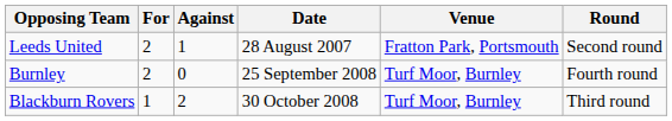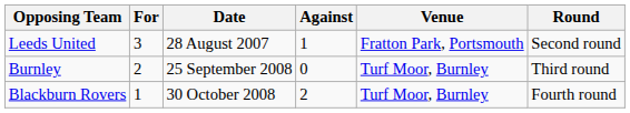 <table class="wikitable">
 <tr>
 <th>Opposing Team</th>
 <th>For</th>
+<th>Date</th>
 <th>Against</th>
-<th>Date</th>
 <th>Venue</th>
 <th>Round</th>
 </tr>
 <tr>
 <td><a href='#'>Leeds United</a></td>
-<td>2</td>
+<td>3</td>
+<td>28 August 2007</td>
 <td>1</td>
-<td>28 August 2007</td>
 <td><a href='#'>Fratton Park</a>, <a href='#'>Portsmouth</a></td>
 <td>Second round</td>
 </tr>
 <tr>
 <td><a href='#'>Burnley</a></td>
 <td>2</td>
+<td>25 September 2008</td>
 <td>0</td>
-<td>25 September 2008</td>
 <td><a href='#'>Turf Moor</a>, <a href='#'>Burnley</a></td>
-<td>Fourth round</td>
+<td>Third round</td>
 </tr>
 <tr>
 <td><a href='#'>Blackburn Rovers</a></td>
 <td>1</td>
+<td>30 October 2008</td>
 <td>2</td>
-<td>30 October 2008</td>
 <td><a href='#'>Turf Moor</a>, <a href='#'>Burnley</a></td>
-<td>Third round</td>
+<td>Fourth round</td>
 </tr>
 </table>
